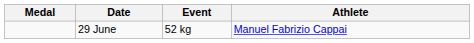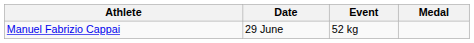 <table class="wikitable sortable" width=55% style="font-size:100%; text-align:left;">
 <tr>
-<th>Medal</th>
+<th>Athlete</th>
 <th>Date</th>
 <th>Event</th>
-<th>Athlete</th>
+<th>Medal</th>
 </tr>
 <tr>
-<td></td>
+<td><a href='#'>Manuel Fabrizio Cappai</a></td>
 <td>29 June</td>
 <td>52 kg</td>
-<td><a href='#'>Manuel Fabrizio Cappai</a></td>
+<td></td>
 </tr>
 </table>
